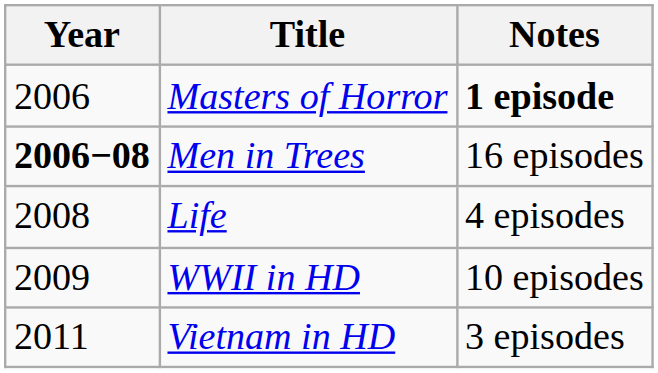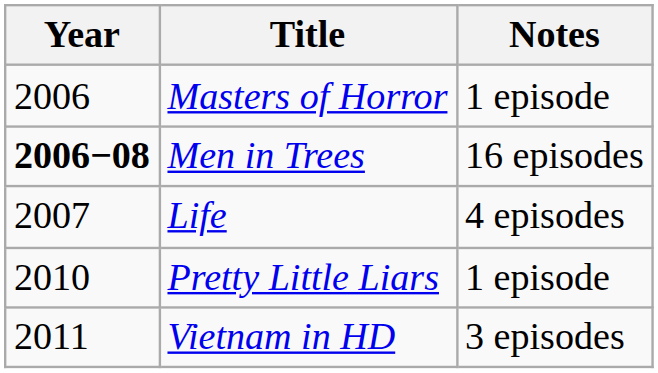 <table class="wikitable">
 <tr>
 <th>Year</th>
 <th>Title</th>
 <th>Notes</th>
 </tr>
 <tr>
 <td>2006</td>
 <td><em><a href='#'>Masters of Horror</a></em></td>
-<td><strong>1 episode</strong></td>
+<td>1 episode</td>
 </tr>
 <tr>
 <td><strong>2006−08</strong></td>
 <td><em><a href='#'>Men in Trees</a></em></td>
 <td>16 episodes</td>
 </tr>
 <tr>
-<td>2008</td>
+<td>2007</td>
 <td><em><a href='#'>Life</a></em></td>
 <td>4 episodes</td>
 </tr>
 <tr>
-<td>2009</td>
-<td><em><a href='#'>WWII in HD</a></em></td>
-<td>10 episodes</td>
+<td>2010</td>
+<td><em><a href='#'>Pretty Little Liars</a></em></td>
+<td>1 episode</td>
 </tr>
 <tr>
 <td>2011</td>
 <td><em><a href='#'>Vietnam in HD</a></em></td>
 <td>3 episodes</td>
 </tr>
 </table>
